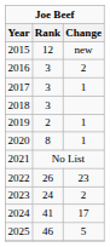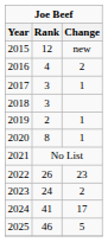 <table class="wikitable" style="font-size: 90%; text-align: center;">
 <tr>
 <td colspan="3"><strong>Joe Beef</strong></td>
 </tr>
 <tr>
 <th>Year</th>
 <th>Rank</th>
 <th>Change</th>
 </tr>
 <tr>
 <td>2015</td>
 <td>12</td>
 <td>new</td>
 </tr>
 <tr>
 <td>2016</td>
-<td>3</td>
+<td>4</td>
 <td> 2</td>
 </tr>
 <tr>
 <td>2017</td>
 <td>3</td>
 <td> 1</td>
 </tr>
 <tr>
 <td>2018</td>
 <td>3</td>
 <td></td>
 </tr>
 <tr>
 <td>2019</td>
 <td>2</td>
 <td> 1</td>
 </tr>
 <tr>
 <td>2020</td>
 <td>8</td>
 <td> 1</td>
 </tr>
 <tr>
 <td>2021</td>
 <td colspan="2">No List</td>
 </tr>
 <tr>
 <td>2022</td>
 <td>26</td>
 <td> 23</td>
 </tr>
 <tr>
 <td>2023</td>
 <td>24</td>
 <td> 2</td>
 </tr>
 <tr>
 <td>2024</td>
 <td>41</td>
 <td> 17</td>
 </tr>
 <tr>
 <td>2025</td>
 <td>46</td>
 <td> 5</td>
 </tr>
 <tr>
 </tr>
 </table>
